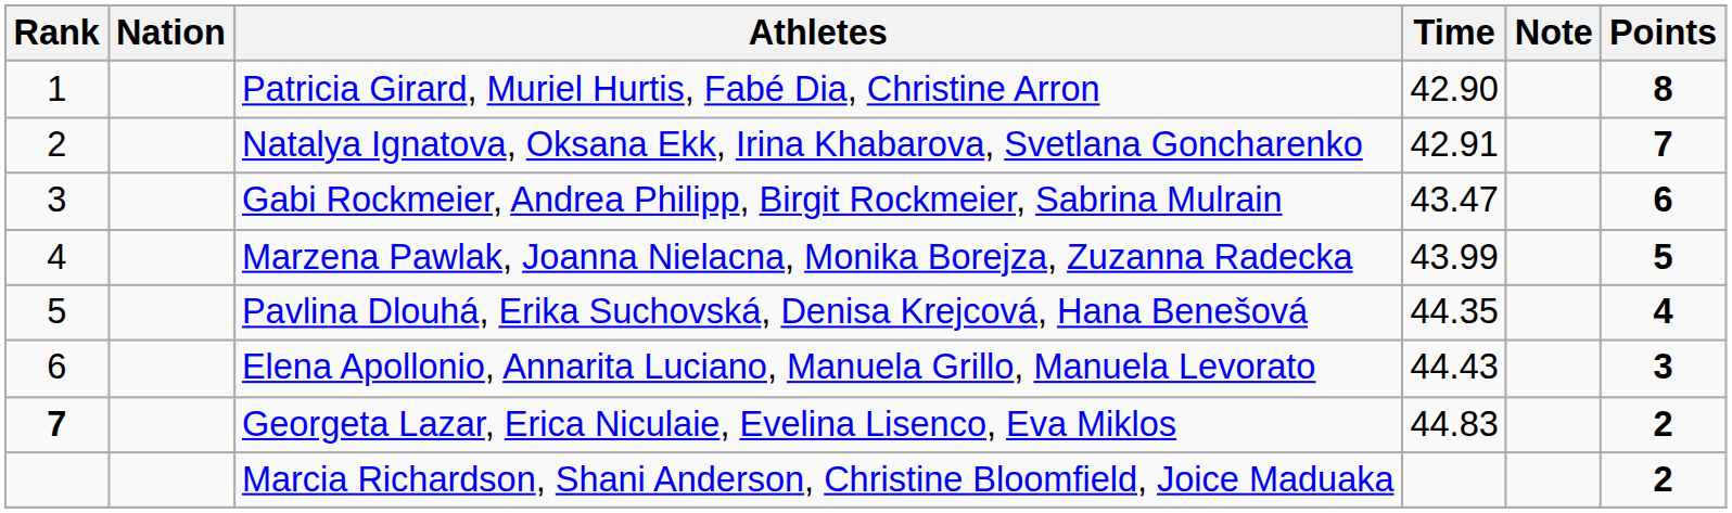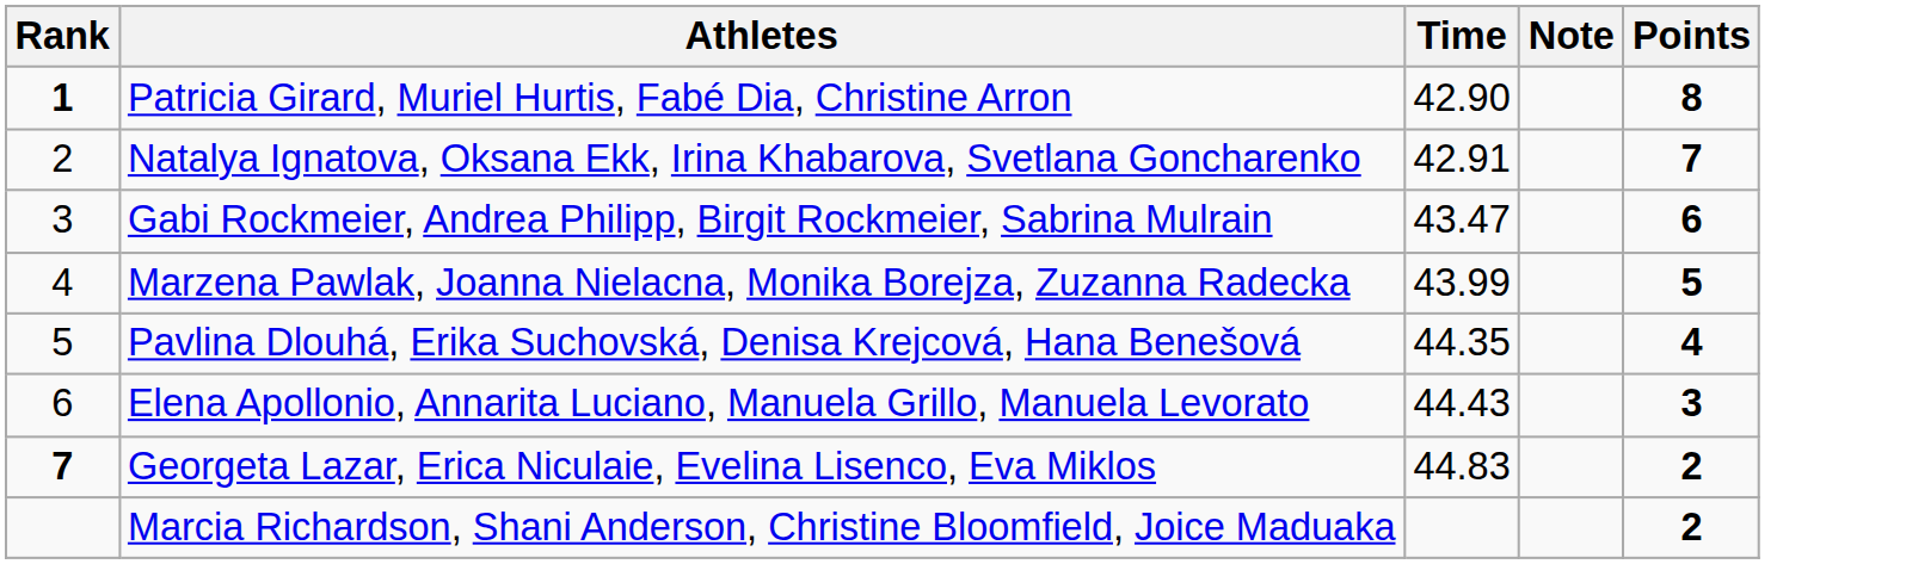 <table class="wikitable sortable" style="text-align:center">
 <tr>
 <th>Rank</th>
-<th>Nation</th>
 <th>Athletes</th>
 <th>Time</th>
 <th>Note</th>
 <th>Points</th>
 </tr>
 <tr>
-<td>1</td>
-<td align=left></td>
+<td><strong>1</strong></td>
 <td align=left><a href='#'>Patricia Girard</a>, <a href='#'>Muriel Hurtis</a>, <a href='#'>Fabé Dia</a>, <a href='#'>Christine Arron</a></td>
 <td>42.90</td>
 <td></td>
 <td><strong>8</strong></td>
 </tr>
 <tr>
 <td>2</td>
-<td align=left></td>
 <td align=left><a href='#'>Natalya Ignatova</a>, <a href='#'>Oksana Ekk</a>, <a href='#'>Irina Khabarova</a>, <a href='#'>Svetlana Goncharenko</a></td>
 <td>42.91</td>
 <td></td>
 <td><strong>7</strong></td>
 </tr>
 <tr>
 <td>3</td>
-<td align=left></td>
 <td align=left><a href='#'>Gabi Rockmeier</a>, <a href='#'>Andrea Philipp</a>, <a href='#'>Birgit Rockmeier</a>, <a href='#'>Sabrina Mulrain</a></td>
 <td>43.47</td>
 <td></td>
 <td><strong>6</strong></td>
 </tr>
 <tr>
 <td>4</td>
-<td align=left></td>
 <td align=left><a href='#'>Marzena Pawlak</a>, <a href='#'>Joanna Nielacna</a>, <a href='#'>Monika Borejza</a>, <a href='#'>Zuzanna Radecka</a></td>
 <td>43.99</td>
 <td></td>
 <td><strong>5</strong></td>
 </tr>
 <tr>
 <td>5</td>
-<td align=left></td>
 <td align=left><a href='#'>Pavlina Dlouhá</a>, <a href='#'>Erika Suchovská</a>, <a href='#'>Denisa Krejcová</a>, <a href='#'>Hana Benešová</a></td>
 <td>44.35</td>
 <td></td>
 <td><strong>4</strong></td>
 </tr>
 <tr>
 <td>6</td>
-<td align=left></td>
 <td align=left><a href='#'>Elena Apollonio</a>, <a href='#'>Annarita Luciano</a>, <a href='#'>Manuela Grillo</a>, <a href='#'>Manuela Levorato</a></td>
 <td>44.43</td>
 <td></td>
 <td><strong>3</strong></td>
 </tr>
 <tr>
 <td><strong>7</strong></td>
-<td align=left></td>
 <td align=left><a href='#'>Georgeta Lazar</a>, <a href='#'>Erica Niculaie</a>, <a href='#'>Evelina Lisenco</a>, <a href='#'>Eva Miklos</a></td>
 <td>44.83</td>
 <td></td>
 <td><strong>2</strong></td>
 </tr>
 <tr>
 <td></td>
-<td align=left></td>
 <td align=left><a href='#'>Marcia Richardson</a>, <a href='#'>Shani Anderson</a>, <a href='#'>Christine Bloomfield</a>, <a href='#'>Joice Maduaka</a></td>
 <td></td>
 <td></td>
 <td><strong>2</strong></td>
 </tr>
 </table>
